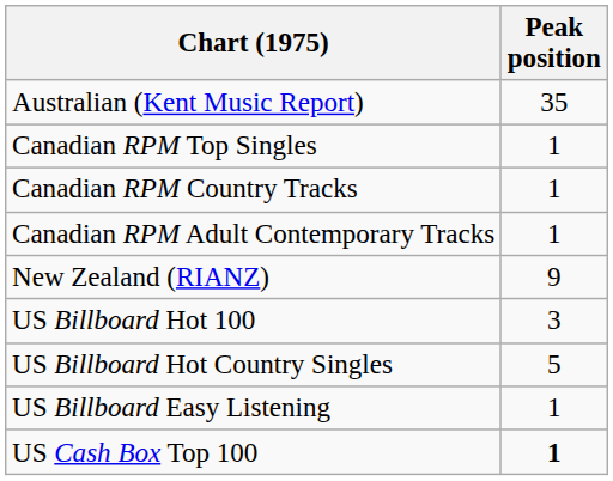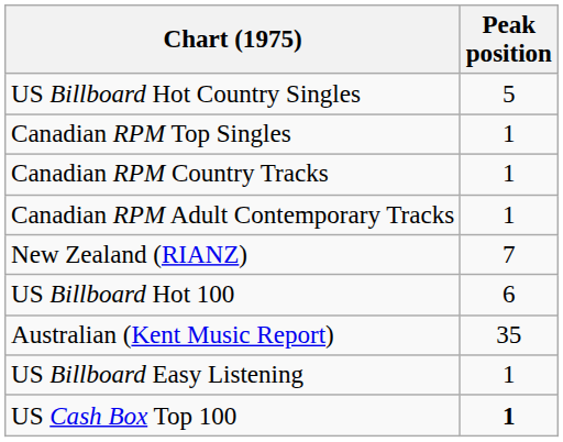 <table class="wikitable sortable">
 <tr>
 <th>Chart (1975)</th>
 <th style="text-align:center;">Peak<br>position</th>
 </tr>
 <tr>
-<td>Australian (<a href='#'>Kent Music Report</a>)</td>
-<td style="text-align:center;">35</td>
+<td>US <em>Billboard</em> Hot Country Singles</td>
+<td style="text-align:center;">5</td>
 </tr>
 <tr>
 <td>Canadian <em>RPM</em> Top Singles</td>
 <td style="text-align:center;">1</td>
 </tr>
 <tr>
 <td>Canadian <em>RPM</em> Country Tracks</td>
 <td style="text-align:center;">1</td>
 </tr>
 <tr>
 <td>Canadian <em>RPM</em> Adult Contemporary Tracks</td>
 <td style="text-align:center;">1</td>
 </tr>
 <tr>
 <td>New Zealand (<a href='#'>RIANZ</a>)</td>
-<td style="text-align:center;">9</td>
+<td style="text-align:center;">7</td>
 </tr>
 <tr>
 <td>US <em>Billboard</em> Hot 100</td>
-<td style="text-align:center;">3</td>
+<td style="text-align:center;">6</td>
 </tr>
 <tr>
-<td>US <em>Billboard</em> Hot Country Singles</td>
-<td style="text-align:center;">5</td>
+<td>Australian (<a href='#'>Kent Music Report</a>)</td>
+<td style="text-align:center;">35</td>
 </tr>
 <tr>
 <td>US <em>Billboard</em> Easy Listening</td>
 <td style="text-align:center;">1</td>
 </tr>
 <tr>
 <td>US <em><a href='#'>Cash Box</a></em> Top 100 </td>
 <td style="text-align:center;"><strong>1</strong></td>
 </tr>
 </table>
